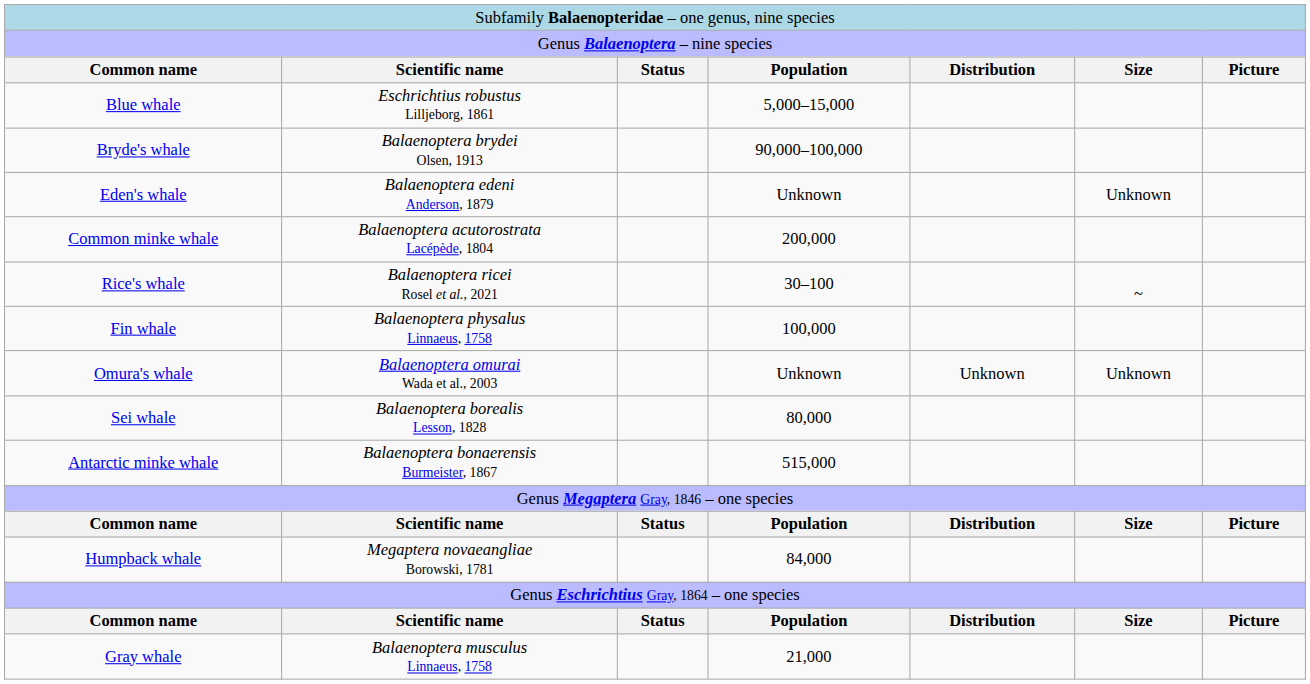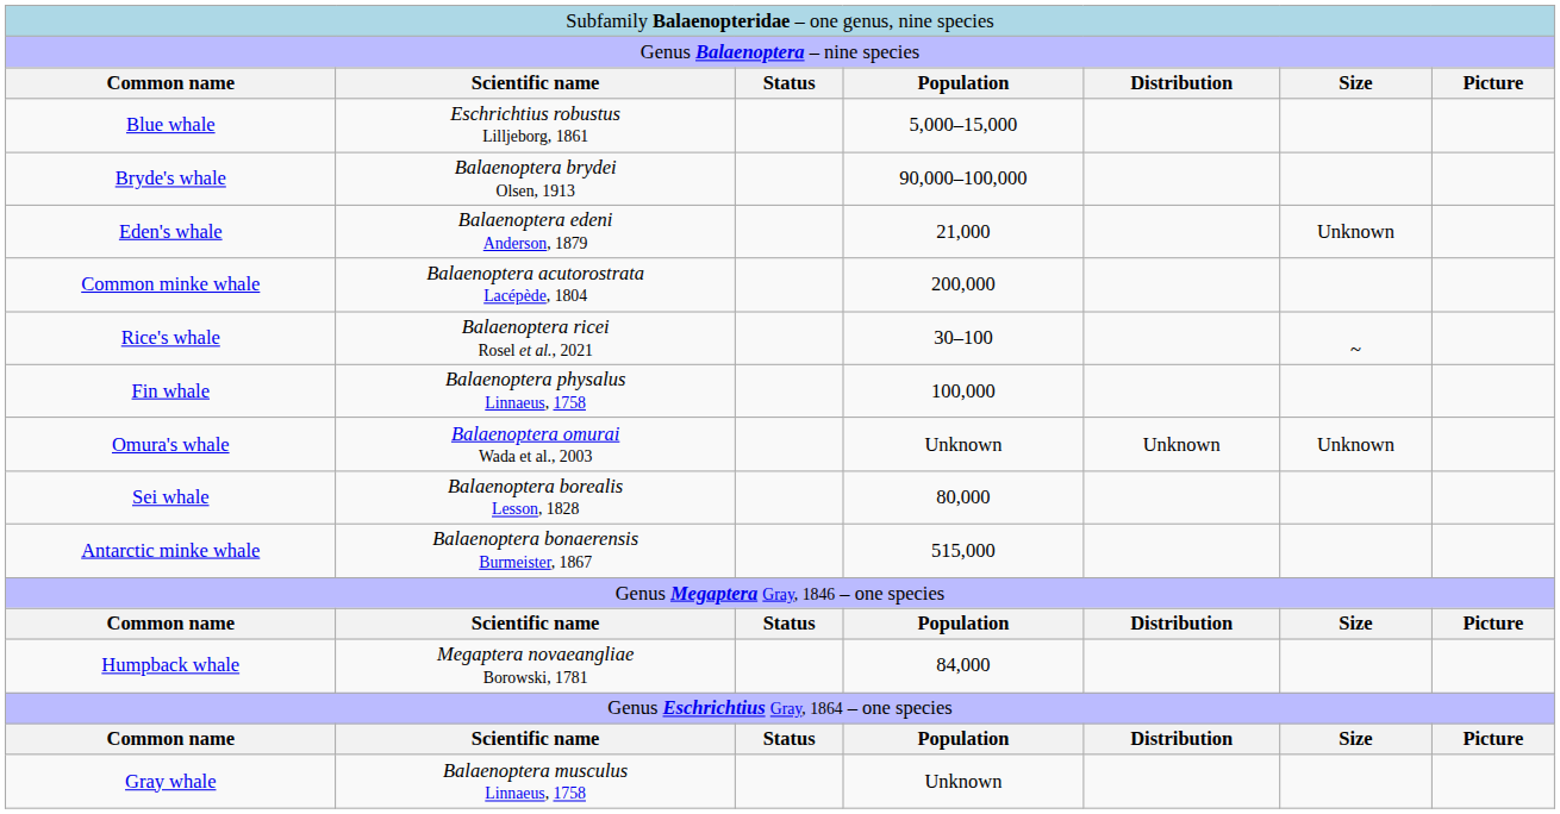 <table class="wikitable sortable" style="width:100%;text-align:center">
 <tr>
 <td colspan="100%" align="center" style="background-color:lightblue;">Subfamily <strong>Balaenopteridae</strong> – one genus, nine species</td>
 </tr>
 <tr>
 <td colspan="100%" align="center" bgcolor="#BBBBFF">Genus <strong><em><a href='#'>Balaenoptera</a></em></strong> – nine species</td>
 </tr>
 <tr>
 <th scope="col">Common name</th>
 <th scope="col">Scientific name</th>
 <th scope="col">Status</th>
 <th scope="col">Population</th>
 <th scope="col">Distribution</th>
 <th scope="col">Size</th>
 <th scope="col">Picture</th>
 </tr>
 <tr>
 <td><a href='#'>Blue whale</a></td>
 <td><em>Eschrichtius robustus</em><br><small>Lilljeborg, 1861</small></td>
 <td></td>
 <td>5,000–15,000</td>
 <td></td>
 <td><br> </td>
 <td></td>
 </tr>
 <tr>
 <td><a href='#'>Bryde's whale</a></td>
 <td><em>Balaenoptera brydei</em><br><small>Olsen, 1913</small></td>
 <td></td>
 <td>90,000–100,000</td>
 <td></td>
 <td><br> </td>
 <td></td>
 </tr>
 <tr>
 <td><a href='#'>Eden's whale</a></td>
 <td><em>Balaenoptera edeni</em><br><small><a href='#'>Anderson</a>, 1879</small></td>
 <td></td>
-<td>Unknown</td>
+<td>21,000</td>
 <td></td>
 <td>Unknown</td>
 <td></td>
 </tr>
 <tr>
 <td><a href='#'>Common minke whale</a></td>
 <td><em>Balaenoptera acutorostrata</em><br><small><a href='#'>Lacépède</a>, 1804</small></td>
 <td></td>
 <td>200,000</td>
 <td></td>
 <td><br> </td>
 <td></td>
 </tr>
 <tr>
 <td><a href='#'>Rice's whale</a></td>
 <td><em>Balaenoptera ricei</em><br><small>Rosel <em>et al.</em>, 2021</small></td>
 <td></td>
 <td>30–100</td>
 <td></td>
 <td> <br> ~</td>
 <td></td>
 </tr>
 <tr>
 <td><a href='#'>Fin whale</a></td>
 <td><em>Balaenoptera physalus</em><br><small><a href='#'>Linnaeus</a>, <a href='#'>1758</a></small></td>
 <td></td>
 <td>100,000</td>
 <td></td>
 <td><br> </td>
 <td></td>
 </tr>
 <tr>
 <td><a href='#'>Omura's whale</a></td>
 <td><em><a href='#'>Balaenoptera omurai</a></em><br><small>Wada et al., 2003</small></td>
 <td></td>
 <td>Unknown</td>
 <td>Unknown</td>
 <td>Unknown</td>
 <td></td>
 </tr>
 <tr>
 <td><a href='#'>Sei whale</a></td>
 <td><em>Balaenoptera borealis</em><br><small><a href='#'>Lesson</a>, 1828</small></td>
 <td></td>
 <td>80,000</td>
 <td></td>
 <td><br> </td>
 <td></td>
 </tr>
 <tr>
 <td><a href='#'>Antarctic minke whale</a></td>
 <td><em>Balaenoptera bonaerensis</em><br><small><a href='#'>Burmeister</a>, 1867</small></td>
 <td></td>
 <td>515,000</td>
 <td></td>
 <td><br> </td>
 <td></td>
 </tr>
 <tr>
 <td colspan="100%" align="center" bgcolor="#BBBBFF">Genus <strong><em><a href='#'>Megaptera</a></em></strong> <small><a href='#'>Gray</a>, 1846</small> – one species</td>
 </tr>
 <tr>
 <th scope="col">Common name</th>
 <th scope="col">Scientific name</th>
 <th scope="col">Status</th>
 <th scope="col">Population</th>
 <th scope="col">Distribution</th>
 <th scope="col">Size</th>
 <th scope="col">Picture</th>
 </tr>
 <tr>
 <td><a href='#'>Humpback whale</a></td>
 <td><em>Megaptera novaeangliae</em><br><small>Borowski, 1781</small></td>
 <td></td>
 <td>84,000</td>
 <td></td>
 <td><br> </td>
 <td></td>
 </tr>
 <tr>
 <td colspan="100%" align="center" bgcolor="#BBBBFF">Genus <strong><em><a href='#'>Eschrichtius</a></em></strong> <small><a href='#'>Gray</a>, 1864</small> – one species</td>
 </tr>
 <tr>
 <th scope="col">Common name</th>
 <th scope="col">Scientific name</th>
 <th scope="col">Status</th>
 <th scope="col">Population</th>
 <th scope="col">Distribution</th>
 <th scope="col">Size</th>
 <th scope="col">Picture</th>
 </tr>
 <tr>
 <td><a href='#'>Gray whale</a></td>
 <td><em>Balaenoptera musculus</em><br><small><a href='#'>Linnaeus</a>, <a href='#'>1758</a></small></td>
 <td></td>
-<td>21,000</td>
+<td>Unknown</td>
 <td></td>
 <td><br> </td>
 <td></td>
 </tr>
 </table>
